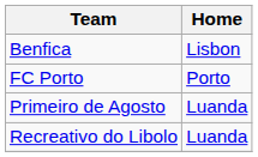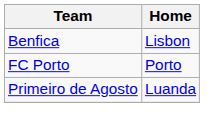 <table class="wikitable">
 <tr>
 <th>Team</th>
 <th>Home</th>
 </tr>
 <tr>
 <td> <a href='#'>Benfica</a></td>
 <td><a href='#'>Lisbon</a></td>
 </tr>
 <tr>
 <td> <a href='#'>FC Porto</a></td>
 <td><a href='#'>Porto</a></td>
 </tr>
 <tr>
 <td> <a href='#'>Primeiro de Agosto</a></td>
 <td><a href='#'>Luanda</a></td>
 </tr>
 <tr>
-<td> <a href='#'>Recreativo do Libolo</a></td>
-<td><a href='#'>Luanda</a></td>
-</tr>
-<tr>
 </tr>
 </table>
